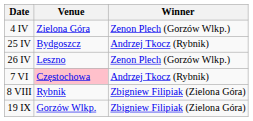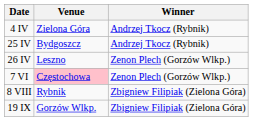 <table class=wikitable>
 <tr>
 <th width=40px>Date</th>
 <th width=110px>Venue</th>
 <th>Winner</th>
 </tr>
 <tr>
 <td align=center>4 IV</td>
 <td><a href='#'>Zielona Góra</a></td>
-<td><a href='#'>Zenon Plech</a> (Gorzów Wlkp.)</td>
+<td><a href='#'>Andrzej Tkocz</a> (Rybnik)</td>
 </tr>
 <tr>
 <td align=center>25 IV</td>
 <td><a href='#'>Bydgoszcz</a></td>
 <td><a href='#'>Andrzej Tkocz</a> (Rybnik)</td>
 </tr>
 <tr>
 <td align=center>26 IV</td>
 <td><a href='#'>Leszno</a></td>
 <td><a href='#'>Zenon Plech</a> (Gorzów Wlkp.)</td>
 </tr>
 <tr>
 <td align=center>7 VI</td>
 <td style="background: pink;"><a href='#'>Częstochowa</a></td>
-<td><a href='#'>Andrzej Tkocz</a> (Rybnik)</td>
+<td><a href='#'>Zenon Plech</a> (Gorzów Wlkp.)</td>
 </tr>
 <tr>
 <td align=center>8 VIII</td>
 <td><a href='#'>Rybnik</a></td>
 <td><a href='#'>Zbigniew Filipiak</a> (Zielona Góra)</td>
 </tr>
 <tr>
 <td align=center>19 IX</td>
 <td><a href='#'>Gorzów Wlkp.</a></td>
 <td><a href='#'>Zbigniew Filipiak</a> (Zielona Góra)</td>
 </tr>
 </table>
